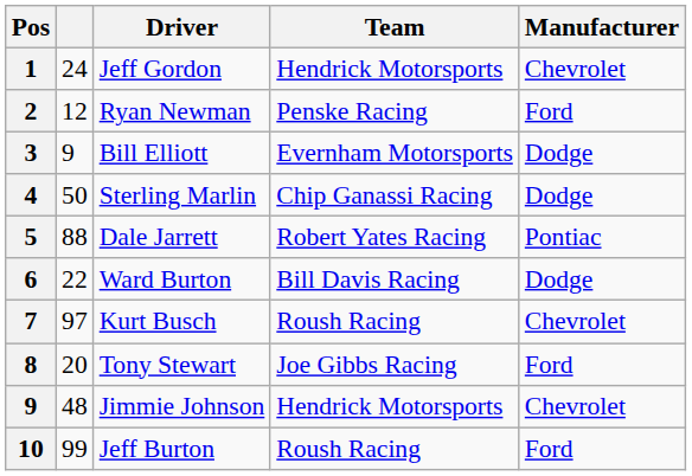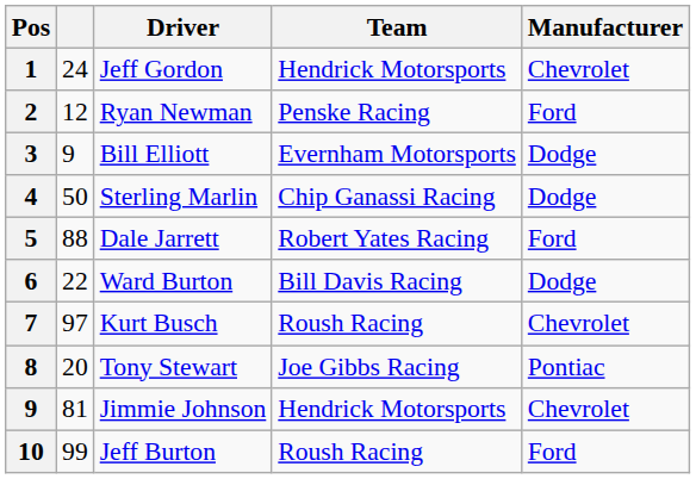 <table class="wikitable" style="font-size:95%">
 <tr>
 <th>Pos</th>
 <th></th>
 <th>Driver</th>
 <th>Team</th>
 <th>Manufacturer</th>
 </tr>
 <tr>
 <th>1</th>
 <td>24</td>
 <td><a href='#'>Jeff Gordon</a></td>
 <td><a href='#'>Hendrick Motorsports</a></td>
 <td><a href='#'>Chevrolet</a></td>
 </tr>
 <tr>
 <th>2</th>
 <td>12</td>
 <td><a href='#'>Ryan Newman</a></td>
 <td><a href='#'>Penske Racing</a></td>
 <td><a href='#'>Ford</a></td>
 </tr>
 <tr>
 <th>3</th>
 <td>9</td>
 <td><a href='#'>Bill Elliott</a></td>
 <td><a href='#'>Evernham Motorsports</a></td>
 <td><a href='#'>Dodge</a></td>
 </tr>
 <tr>
 <th>4</th>
 <td>50</td>
 <td><a href='#'>Sterling Marlin</a></td>
 <td><a href='#'>Chip Ganassi Racing</a></td>
 <td><a href='#'>Dodge</a></td>
 </tr>
 <tr>
 <th>5</th>
 <td>88</td>
 <td><a href='#'>Dale Jarrett</a></td>
 <td><a href='#'>Robert Yates Racing</a></td>
-<td><a href='#'>Pontiac</a></td>
+<td><a href='#'>Ford</a></td>
 </tr>
 <tr>
 <th>6</th>
 <td>22</td>
 <td><a href='#'>Ward Burton</a></td>
 <td><a href='#'>Bill Davis Racing</a></td>
 <td><a href='#'>Dodge</a></td>
 </tr>
 <tr>
 <th>7</th>
 <td>97</td>
 <td><a href='#'>Kurt Busch</a></td>
 <td><a href='#'>Roush Racing</a></td>
 <td><a href='#'>Chevrolet</a></td>
 </tr>
 <tr>
 <th>8</th>
 <td>20</td>
 <td><a href='#'>Tony Stewart</a></td>
 <td><a href='#'>Joe Gibbs Racing</a></td>
-<td><a href='#'>Ford</a></td>
+<td><a href='#'>Pontiac</a></td>
 </tr>
 <tr>
 <th>9</th>
-<td>48</td>
+<td>81</td>
 <td><a href='#'>Jimmie Johnson</a></td>
 <td><a href='#'>Hendrick Motorsports</a></td>
 <td><a href='#'>Chevrolet</a></td>
 </tr>
 <tr>
 <th>10</th>
 <td>99</td>
 <td><a href='#'>Jeff Burton</a></td>
 <td><a href='#'>Roush Racing</a></td>
 <td><a href='#'>Ford</a></td>
 </tr>
 </table>
